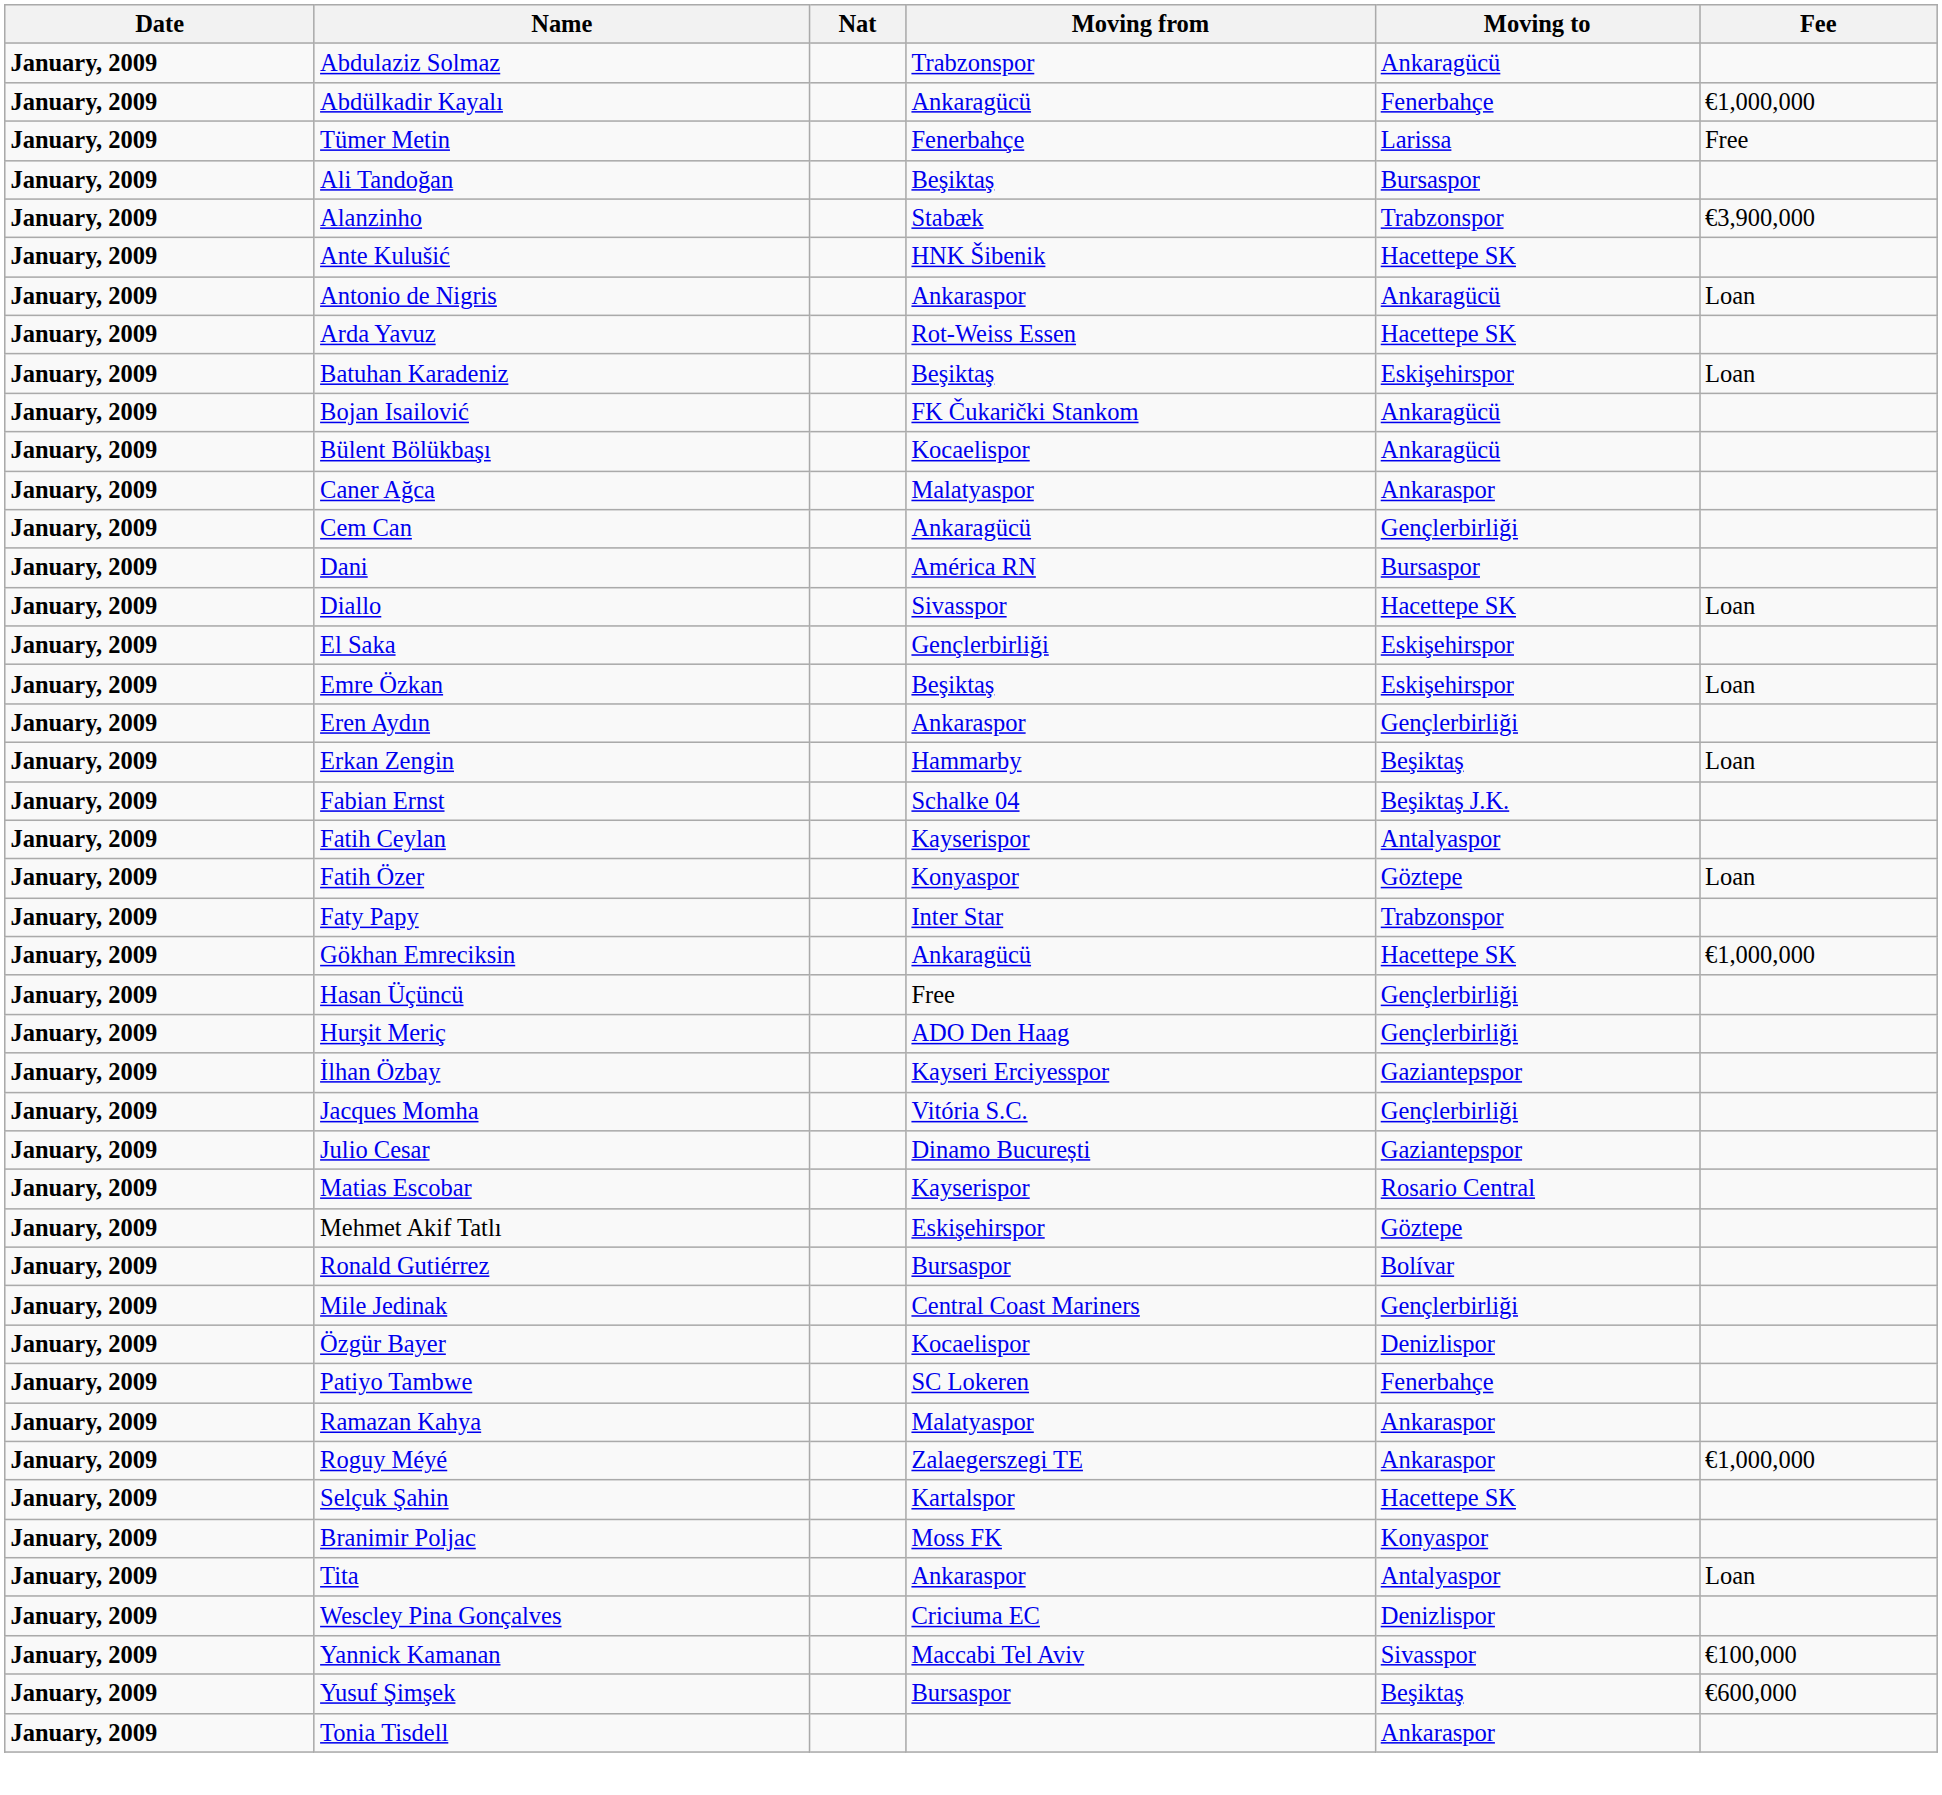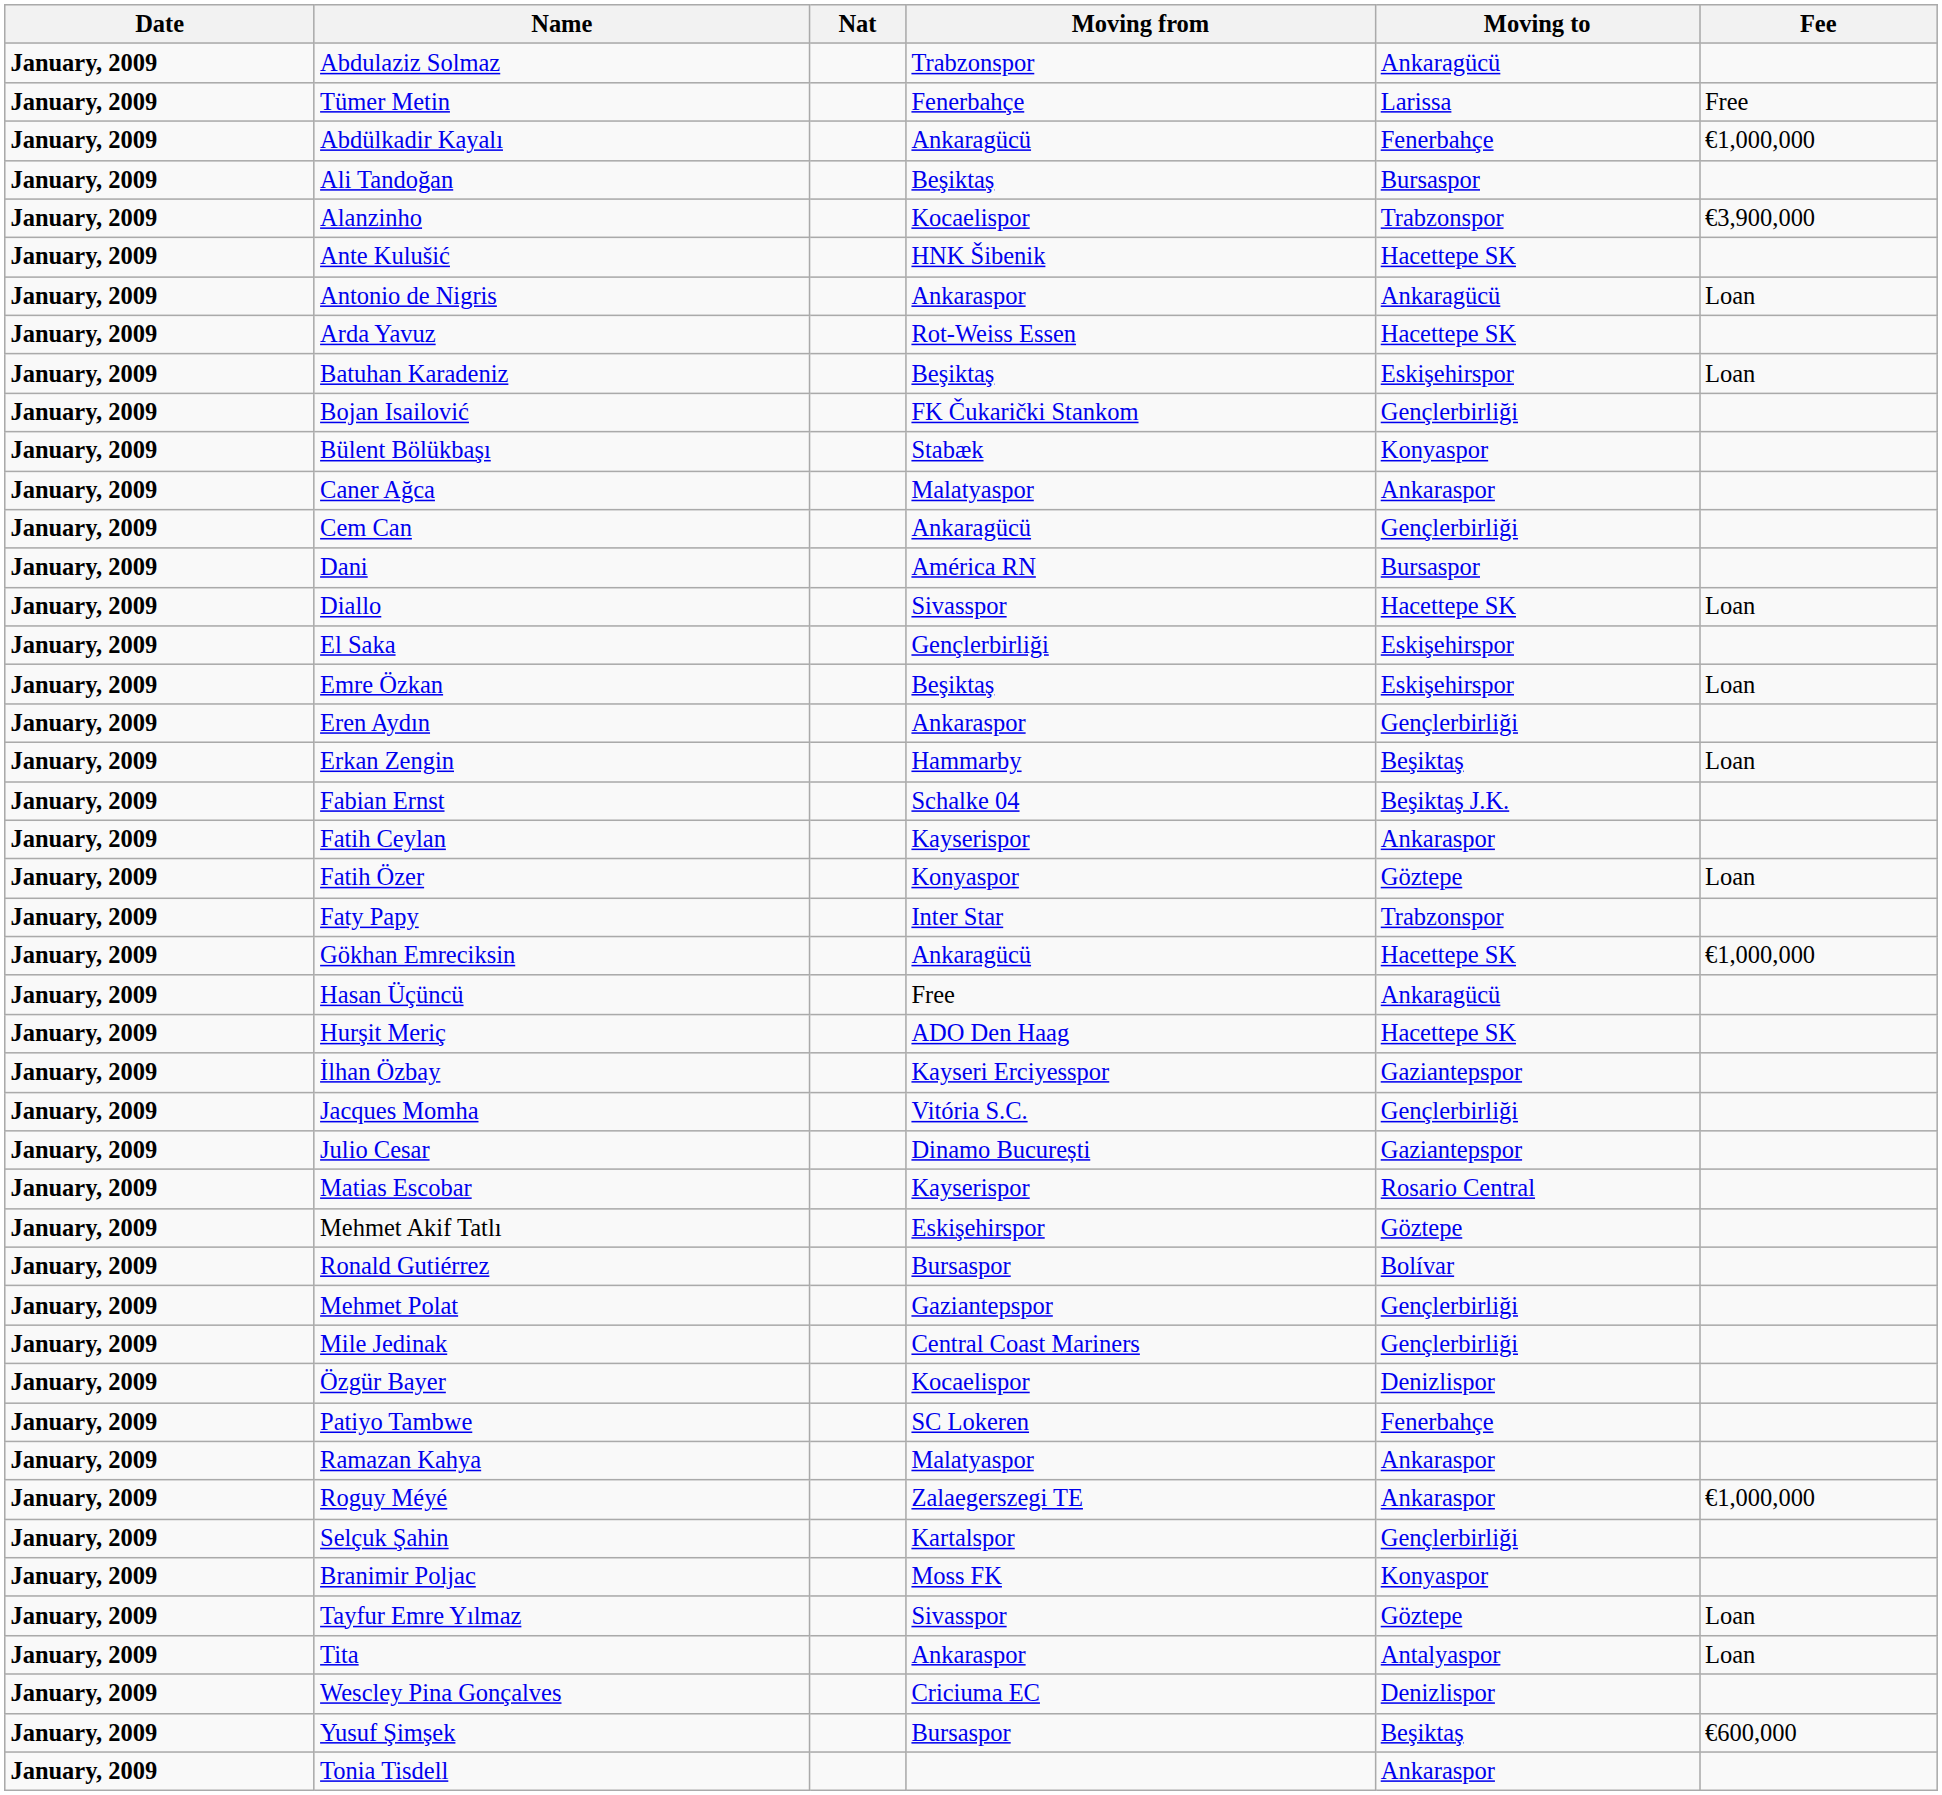 <table class="wikitable sortable" width="100%">
 <tr>
 <th>Date</th>
 <th>Name</th>
 <th>Nat</th>
 <th>Moving from</th>
 <th>Moving to</th>
 <th>Fee</th>
 </tr>
 <tr>
 <td><strong>January, 2009</strong></td>
 <td><a href='#'>Abdulaziz Solmaz</a></td>
 <td></td>
 <td><a href='#'>Trabzonspor</a></td>
 <td><a href='#'>Ankaragücü</a></td>
 <td></td>
 </tr>
 <tr>
 <td><strong>January, 2009</strong></td>
+<td><a href='#'>Tümer Metin</a></td>
+<td></td>
+<td><a href='#'>Fenerbahçe</a></td>
+<td><a href='#'>Larissa</a></td>
+<td>Free</td>
+</tr>
+<tr>
+<td><strong>January, 2009</strong></td>
 <td><a href='#'>Abdülkadir Kayalı</a></td>
 <td></td>
 <td><a href='#'>Ankaragücü</a></td>
 <td><a href='#'>Fenerbahçe</a></td>
 <td>€1,000,000</td>
-</tr>
-<tr>
-<td><strong>January, 2009</strong></td>
-<td><a href='#'>Tümer Metin</a></td>
-<td></td>
-<td><a href='#'>Fenerbahçe</a></td>
-<td><a href='#'>Larissa</a></td>
-<td>Free</td>
 </tr>
 <tr>
 <td><strong>January, 2009</strong></td>
 <td><a href='#'>Ali Tandoğan</a></td>
 <td></td>
 <td><a href='#'>Beşiktaş</a></td>
 <td><a href='#'>Bursaspor</a></td>
 <td></td>
 </tr>
 <tr>
 <td><strong>January, 2009</strong></td>
 <td><a href='#'>Alanzinho</a></td>
 <td></td>
-<td><a href='#'>Stabæk</a></td>
+<td><a href='#'>Kocaelispor</a></td>
 <td><a href='#'>Trabzonspor</a></td>
 <td>€3,900,000</td>
 </tr>
 <tr>
 <td><strong>January, 2009</strong></td>
 <td><a href='#'>Ante Kulušić</a></td>
 <td></td>
 <td><a href='#'>HNK Šibenik</a></td>
 <td><a href='#'>Hacettepe SK</a></td>
 <td></td>
 </tr>
 <tr>
 <td><strong>January, 2009</strong></td>
 <td><a href='#'>Antonio de Nigris</a></td>
 <td></td>
 <td><a href='#'>Ankaraspor</a></td>
 <td><a href='#'>Ankaragücü</a></td>
 <td>Loan</td>
 </tr>
 <tr>
 <td><strong>January, 2009</strong></td>
 <td><a href='#'>Arda Yavuz</a></td>
 <td></td>
 <td><a href='#'>Rot-Weiss Essen</a></td>
 <td><a href='#'>Hacettepe SK</a></td>
 <td></td>
 </tr>
 <tr>
 <td><strong>January, 2009</strong></td>
 <td><a href='#'>Batuhan Karadeniz</a></td>
 <td></td>
 <td><a href='#'>Beşiktaş</a></td>
 <td><a href='#'>Eskişehirspor</a></td>
 <td>Loan</td>
 </tr>
 <tr>
 <td><strong>January, 2009</strong></td>
 <td><a href='#'>Bojan Isailović</a></td>
 <td></td>
 <td><a href='#'>FK Čukarički Stankom</a></td>
-<td><a href='#'>Ankaragücü</a></td>
+<td><a href='#'>Gençlerbirliği</a></td>
 <td></td>
 </tr>
 <tr>
 <td><strong>January, 2009</strong></td>
 <td><a href='#'>Bülent Bölükbaşı</a></td>
 <td></td>
-<td><a href='#'>Kocaelispor</a></td>
-<td><a href='#'>Ankaragücü</a></td>
+<td><a href='#'>Stabæk</a></td>
+<td><a href='#'>Konyaspor</a></td>
 <td></td>
 </tr>
 <tr>
 <td><strong>January, 2009</strong></td>
 <td><a href='#'>Caner Ağca</a></td>
 <td></td>
 <td><a href='#'>Malatyaspor</a></td>
 <td><a href='#'>Ankaraspor</a></td>
 <td></td>
 </tr>
 <tr>
 <td><strong>January, 2009</strong></td>
 <td><a href='#'>Cem Can</a></td>
 <td></td>
 <td><a href='#'>Ankaragücü</a></td>
 <td><a href='#'>Gençlerbirliği</a></td>
 <td></td>
 </tr>
 <tr>
 <td><strong>January, 2009</strong></td>
 <td><a href='#'>Dani</a></td>
 <td></td>
 <td><a href='#'>América RN</a></td>
 <td><a href='#'>Bursaspor</a></td>
 <td></td>
 </tr>
 <tr>
 <td><strong>January, 2009</strong></td>
 <td><a href='#'>Diallo</a></td>
 <td></td>
 <td><a href='#'>Sivasspor</a></td>
 <td><a href='#'>Hacettepe SK</a></td>
 <td>Loan</td>
 </tr>
 <tr>
 <td><strong>January, 2009</strong></td>
 <td><a href='#'>El Saka</a></td>
 <td></td>
 <td><a href='#'>Gençlerbirliği</a></td>
 <td><a href='#'>Eskişehirspor</a></td>
 <td></td>
 </tr>
 <tr>
 <td><strong>January, 2009</strong></td>
 <td><a href='#'>Emre Özkan</a></td>
 <td></td>
 <td><a href='#'>Beşiktaş</a></td>
 <td><a href='#'>Eskişehirspor</a></td>
 <td>Loan</td>
 </tr>
 <tr>
 <td><strong>January, 2009</strong></td>
 <td><a href='#'>Eren Aydın</a></td>
 <td></td>
 <td><a href='#'>Ankaraspor</a></td>
 <td><a href='#'>Gençlerbirliği</a></td>
 <td></td>
 </tr>
 <tr>
 <td><strong>January, 2009</strong></td>
 <td><a href='#'>Erkan Zengin</a></td>
 <td></td>
 <td><a href='#'>Hammarby</a></td>
 <td><a href='#'>Beşiktaş</a></td>
 <td>Loan</td>
 </tr>
 <tr>
 <td><strong>January, 2009</strong></td>
 <td><a href='#'>Fabian Ernst</a></td>
 <td></td>
 <td><a href='#'>Schalke 04</a></td>
 <td><a href='#'>Beşiktaş J.K.</a></td>
 <td></td>
 </tr>
 <tr>
 <td><strong>January, 2009</strong></td>
 <td><a href='#'>Fatih Ceylan</a></td>
 <td></td>
 <td><a href='#'>Kayserispor</a></td>
-<td><a href='#'>Antalyaspor</a></td>
+<td><a href='#'>Ankaraspor</a></td>
 <td></td>
 </tr>
 <tr>
 <td><strong>January, 2009</strong></td>
 <td><a href='#'>Fatih Özer</a></td>
 <td></td>
 <td><a href='#'>Konyaspor</a></td>
 <td><a href='#'>Göztepe</a></td>
 <td>Loan</td>
 </tr>
 <tr>
 <td><strong>January, 2009</strong></td>
 <td><a href='#'>Faty Papy</a></td>
 <td></td>
 <td><a href='#'>Inter Star</a></td>
 <td><a href='#'>Trabzonspor</a></td>
 <td></td>
 </tr>
 <tr>
 <td><strong>January, 2009</strong></td>
 <td><a href='#'>Gökhan Emreciksin</a></td>
 <td></td>
 <td><a href='#'>Ankaragücü</a></td>
 <td><a href='#'>Hacettepe SK</a></td>
 <td>€1,000,000</td>
 </tr>
 <tr>
 <td><strong>January, 2009</strong></td>
 <td><a href='#'>Hasan Üçüncü</a></td>
 <td></td>
 <td>Free</td>
-<td><a href='#'>Gençlerbirliği</a></td>
+<td><a href='#'>Ankaragücü</a></td>
 <td></td>
 </tr>
 <tr>
 <td><strong>January, 2009</strong></td>
 <td><a href='#'>Hurşit Meriç</a></td>
 <td> </td>
 <td><a href='#'>ADO Den Haag</a></td>
-<td><a href='#'>Gençlerbirliği</a></td>
+<td><a href='#'>Hacettepe SK</a></td>
 <td></td>
 </tr>
 <tr>
 <td><strong>January, 2009</strong></td>
 <td><a href='#'>İlhan Özbay</a></td>
 <td></td>
 <td><a href='#'>Kayseri Erciyesspor</a></td>
 <td><a href='#'>Gaziantepspor</a></td>
 <td></td>
 </tr>
 <tr>
 <td><strong>January, 2009</strong></td>
 <td><a href='#'>Jacques Momha</a></td>
 <td></td>
 <td><a href='#'>Vitória S.C.</a></td>
 <td><a href='#'>Gençlerbirliği</a></td>
 <td></td>
 </tr>
 <tr>
 <td><strong>January, 2009</strong></td>
 <td><a href='#'>Julio Cesar</a></td>
 <td></td>
 <td><a href='#'>Dinamo București</a></td>
 <td><a href='#'>Gaziantepspor</a></td>
 <td></td>
 </tr>
 <tr>
 <td><strong>January, 2009</strong></td>
 <td><a href='#'>Matias Escobar</a></td>
 <td></td>
 <td><a href='#'>Kayserispor</a></td>
 <td><a href='#'>Rosario Central</a></td>
 <td></td>
 </tr>
 <tr>
 <td><strong>January, 2009</strong></td>
 <td>Mehmet Akif Tatlı</td>
 <td></td>
 <td><a href='#'>Eskişehirspor</a></td>
 <td><a href='#'>Göztepe</a></td>
 <td></td>
 </tr>
 <tr>
 <td><strong>January, 2009</strong></td>
 <td><a href='#'>Ronald Gutiérrez</a></td>
 <td></td>
 <td><a href='#'>Bursaspor</a></td>
 <td><a href='#'>Bolívar</a></td>
 <td></td>
 </tr>
 <tr>
 <td><strong>January, 2009</strong></td>
+<td><a href='#'>Mehmet Polat</a></td>
+<td></td>
+<td><a href='#'>Gaziantepspor</a></td>
+<td><a href='#'>Gençlerbirliği</a></td>
+<td></td>
+</tr>
+<tr>
+<td><strong>January, 2009</strong></td>
 <td><a href='#'>Mile Jedinak</a></td>
 <td></td>
 <td><a href='#'>Central Coast Mariners</a></td>
 <td><a href='#'>Gençlerbirliği</a></td>
 <td></td>
 </tr>
 <tr>
 <td><strong>January, 2009</strong></td>
 <td><a href='#'>Özgür Bayer</a></td>
 <td></td>
 <td><a href='#'>Kocaelispor</a></td>
 <td><a href='#'>Denizlispor</a></td>
 <td></td>
 </tr>
 <tr>
 <td><strong>January, 2009</strong></td>
 <td><a href='#'>Patiyo Tambwe</a></td>
 <td></td>
 <td><a href='#'>SC Lokeren</a></td>
 <td><a href='#'>Fenerbahçe</a></td>
 <td></td>
 </tr>
 <tr>
 <td><strong>January, 2009</strong></td>
 <td><a href='#'>Ramazan Kahya</a></td>
 <td></td>
 <td><a href='#'>Malatyaspor</a></td>
 <td><a href='#'>Ankaraspor</a></td>
 <td></td>
 </tr>
 <tr>
 <td><strong>January, 2009</strong></td>
 <td><a href='#'>Roguy Méyé</a></td>
 <td></td>
 <td><a href='#'>Zalaegerszegi TE</a></td>
 <td><a href='#'>Ankaraspor</a></td>
 <td>€1,000,000</td>
 </tr>
 <tr>
 <td><strong>January, 2009</strong></td>
 <td><a href='#'>Selçuk Şahin</a></td>
 <td> </td>
 <td><a href='#'>Kartalspor</a></td>
-<td><a href='#'>Hacettepe SK</a></td>
+<td><a href='#'>Gençlerbirliği</a></td>
 <td></td>
 </tr>
 <tr>
 <td><strong>January, 2009</strong></td>
 <td><a href='#'>Branimir Poljac</a></td>
 <td></td>
 <td><a href='#'>Moss FK</a></td>
 <td><a href='#'>Konyaspor</a></td>
 <td></td>
+</tr>
+<tr>
+<td><strong>January, 2009</strong></td>
+<td><a href='#'>Tayfur Emre Yılmaz</a></td>
+<td></td>
+<td><a href='#'>Sivasspor</a></td>
+<td><a href='#'>Göztepe</a></td>
+<td>Loan</td>
 </tr>
 <tr>
 <td><strong>January, 2009</strong></td>
 <td><a href='#'>Tita</a></td>
 <td></td>
 <td><a href='#'>Ankaraspor</a></td>
 <td><a href='#'>Antalyaspor</a></td>
 <td>Loan</td>
 </tr>
 <tr>
 <td><strong>January, 2009</strong></td>
 <td><a href='#'>Wescley Pina Gonçalves</a></td>
 <td></td>
 <td><a href='#'>Criciuma EC</a></td>
 <td><a href='#'>Denizlispor</a></td>
 <td></td>
 </tr>
 <tr>
 <td><strong>January, 2009</strong></td>
-<td><a href='#'>Yannick Kamanan</a></td>
-<td></td>
-<td><a href='#'>Maccabi Tel Aviv</a></td>
-<td><a href='#'>Sivasspor</a></td>
-<td>€100,000</td>
-</tr>
-<tr>
-<td><strong>January, 2009</strong></td>
 <td><a href='#'>Yusuf Şimşek</a></td>
 <td></td>
 <td><a href='#'>Bursaspor</a></td>
 <td><a href='#'>Beşiktaş</a></td>
 <td>€600,000</td>
 </tr>
 <tr>
 <td><strong>January, 2009</strong></td>
 <td><a href='#'>Tonia Tisdell</a></td>
 <td></td>
 <td></td>
 <td><a href='#'>Ankaraspor</a></td>
 <td></td>
 </tr>
 </table>
